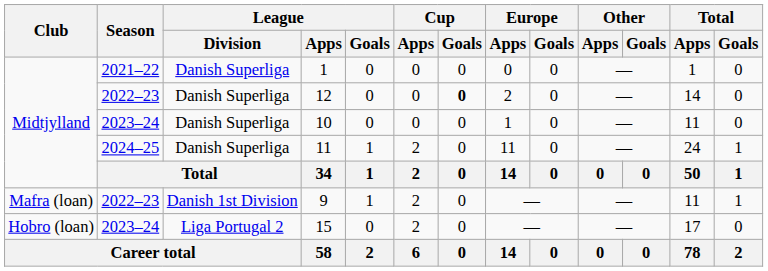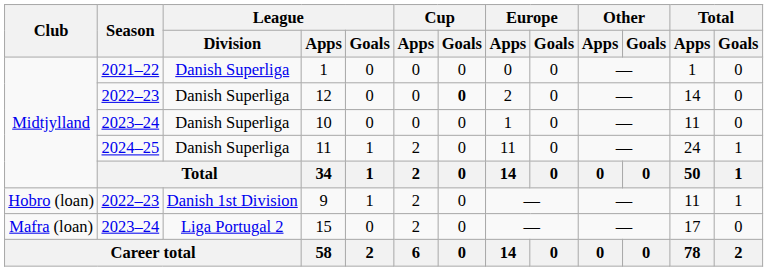 <table class="wikitable" style="text-align:center">
 <tr>
 <th rowspan="2">Club</th>
 <th rowspan="2">Season</th>
 <th colspan="3">League</th>
 <th colspan="2">Cup</th>
 <th colspan="2">Europe</th>
 <th colspan="2">Other</th>
 <th colspan="2">Total</th>
 </tr>
 <tr>
 <th>Division</th>
 <th>Apps</th>
 <th>Goals</th>
 <th>Apps</th>
 <th>Goals</th>
 <th>Apps</th>
 <th>Goals</th>
 <th>Apps</th>
 <th>Goals</th>
 <th>Apps</th>
 <th>Goals</th>
 </tr>
 <tr>
 <td rowspan="5"><a href='#'>Midtjylland</a></td>
 <td><a href='#'>2021–22</a></td>
 <td><a href='#'>Danish Superliga</a></td>
 <td>1</td>
 <td>0</td>
 <td>0</td>
 <td>0</td>
 <td>0</td>
 <td>0</td>
 <td colspan="2">—</td>
 <td>1</td>
 <td>0</td>
 </tr>
 <tr>
 <td><a href='#'>2022–23</a></td>
 <td>Danish Superliga</td>
 <td>12</td>
 <td>0</td>
 <td>0</td>
 <td><strong>0</strong></td>
 <td>2</td>
 <td>0</td>
 <td colspan="2">—</td>
 <td>14</td>
 <td>0</td>
 </tr>
 <tr>
 <td><a href='#'>2023–24</a></td>
 <td>Danish Superliga</td>
 <td>10</td>
 <td>0</td>
 <td>0</td>
 <td>0</td>
 <td>1</td>
 <td>0</td>
 <td colspan="2">—</td>
 <td>11</td>
 <td>0</td>
 </tr>
 <tr>
 <td><a href='#'>2024–25</a></td>
 <td>Danish Superliga</td>
 <td>11</td>
 <td>1</td>
 <td>2</td>
 <td>0</td>
 <td>11</td>
 <td>0</td>
 <td colspan="2">—</td>
 <td>24</td>
 <td>1</td>
 </tr>
 <tr>
 <th colspan="2">Total</th>
 <th>34</th>
 <th>1</th>
 <th>2</th>
 <th>0</th>
 <th>14</th>
 <th>0</th>
 <th>0</th>
 <th>0</th>
 <th>50</th>
 <th>1</th>
 </tr>
 <tr>
-<td><a href='#'>Mafra</a> (loan)</td>
+<td><a href='#'>Hobro</a> (loan)</td>
 <td><a href='#'>2022–23</a></td>
 <td><a href='#'>Danish 1st Division</a></td>
 <td>9</td>
 <td>1</td>
 <td>2</td>
 <td>0</td>
 <td colspan="2">—</td>
 <td colspan="2">—</td>
 <td>11</td>
 <td>1</td>
 </tr>
 <tr>
-<td><a href='#'>Hobro</a> (loan)</td>
+<td><a href='#'>Mafra</a> (loan)</td>
 <td><a href='#'>2023–24</a></td>
 <td><a href='#'>Liga Portugal 2</a></td>
 <td>15</td>
 <td>0</td>
 <td>2</td>
 <td>0</td>
 <td colspan="2">—</td>
 <td colspan="2">—</td>
 <td>17</td>
 <td>0</td>
 </tr>
 <tr>
 <th colspan="3">Career total</th>
 <th>58</th>
 <th>2</th>
 <th>6</th>
 <th>0</th>
 <th>14</th>
 <th>0</th>
 <th>0</th>
 <th>0</th>
 <th>78</th>
 <th>2</th>
 </tr>
 </table>
